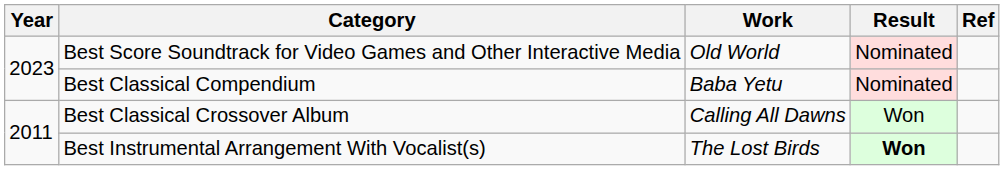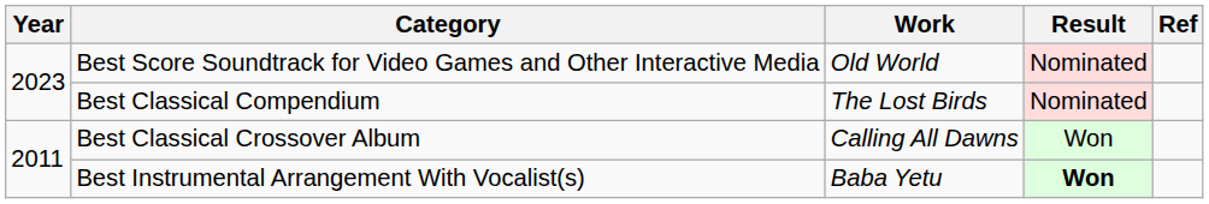 <table class="wikitable">
 <tr>
 <th>Year</th>
 <th>Category</th>
 <th>Work</th>
 <th>Result</th>
 <th>Ref</th>
 </tr>
 <tr>
 <td rowspan="2">2023</td>
 <td>Best Score Soundtrack for Video Games and Other Interactive Media</td>
 <td><em>Old World</em></td>
 <td style="text-align:center;background:#fdd;">Nominated</td>
 <td></td>
 </tr>
 <tr>
 <td>Best Classical Compendium</td>
-<td><em>Baba Yetu</em></td>
+<td><em>The Lost Birds</em></td>
 <td style="text-align:center;background:#fdd;">Nominated</td>
 <td></td>
 </tr>
 <tr>
 <td rowspan="2">2011</td>
 <td>Best Classical Crossover Album</td>
 <td><em>Calling All Dawns</em></td>
 <td style="text-align:center;background:#dfd;">Won</td>
 <td></td>
 </tr>
 <tr>
 <td>Best Instrumental Arrangement With Vocalist(s)</td>
-<td><em>The Lost Birds</em></td>
+<td><em>Baba Yetu</em></td>
 <td style="text-align:center;background:#dfd;"><strong>Won</strong></td>
 <td></td>
 </tr>
 </table>
